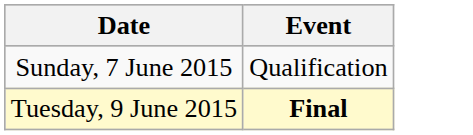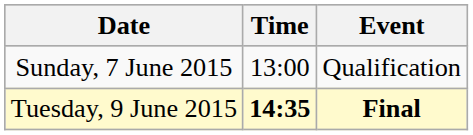 <table class ="wikitable" style="text-align:center;">
 <tr>
 <th>Date</th>
+<th>Time</th>
 <th>Event</th>
 </tr>
 <tr>
 <td>Sunday, 7 June 2015</td>
+<td>13:00</td>
 <td>Qualification</td>
 </tr>
 <tr style="background-color:lemonchiffon;">
 <td>Tuesday, 9 June 2015</td>
+<td><strong>14:35</strong></td>
 <td><strong>Final</strong></td>
 </tr>
 </table>
